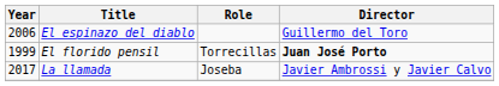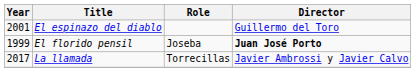 <table class="wikitable sortable">
 <tr>
 <th>Year</th>
 <th>Title</th>
 <th>Role</th>
 <th>Director</th>
 </tr>
 <tr>
-<td>2006</td>
+<td>2001</td>
 <td><em><a href='#'>El espinazo del diablo</a></em></td>
 <td></td>
 <td><a href='#'>Guillermo del Toro</a></td>
 </tr>
 <tr>
 <td>1999</td>
 <td><em>El florido pensil</em></td>
-<td>Torrecillas</td>
+<td>Joseba</td>
 <td><strong>Juan José Porto</strong></td>
 </tr>
 <tr>
 <td>2017</td>
 <td><em><a href='#'>La llamada</a></em></td>
-<td>Joseba</td>
+<td>Torrecillas</td>
 <td><a href='#'>Javier Ambrossi</a> y <a href='#'>Javier Calvo</a></td>
 </tr>
 <tr>
 </tr>
 </table>
